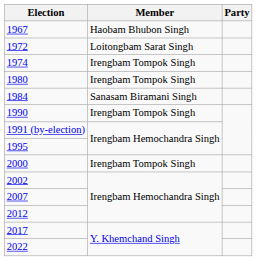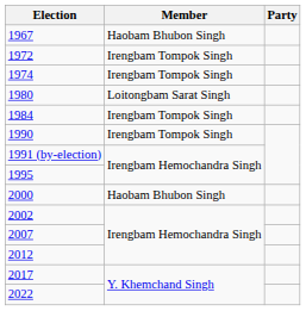 <table class="wikitable">
 <tr>
 <th>Election</th>
 <th>Member</th>
 <th colspan="2">Party</th>
 </tr>
 <tr>
 <td><a href='#'>1967</a></td>
 <td>Haobam Bhubon Singh</td>
 <td></td>
 </tr>
 <tr>
 <td><a href='#'>1972</a></td>
-<td>Loitongbam Sarat Singh</td>
+<td>Irengbam Tompok Singh</td>
 <td></td>
 </tr>
 <tr>
 <td><a href='#'>1974</a></td>
 <td>Irengbam Tompok Singh</td>
 <td></td>
 </tr>
 <tr>
 <td><a href='#'>1980</a></td>
-<td>Irengbam Tompok Singh</td>
+<td>Loitongbam Sarat Singh</td>
 <td></td>
 </tr>
 <tr>
 <td><a href='#'>1984</a></td>
-<td>Sanasam Biramani Singh</td>
+<td>Irengbam Tompok Singh</td>
 <td></td>
 </tr>
 <tr>
 <td><a href='#'>1990</a></td>
 <td>Irengbam Tompok Singh</td>
 </tr>
 <tr>
 <td><a href='#'>1991 (by-election)</a></td>
 <td rowspan=2>Irengbam Hemochandra Singh</td>
 </tr>
 <tr>
 <td><a href='#'>1995</a></td>
 </tr>
 <tr>
 <td><a href='#'>2000</a></td>
-<td>Irengbam Tompok Singh</td>
+<td>Haobam Bhubon Singh</td>
 <td></td>
 </tr>
 <tr>
 <td><a href='#'>2002</a></td>
 <td rowspan=3>Irengbam Hemochandra Singh</td>
 <td></td>
 </tr>
 <tr>
 <td><a href='#'>2007</a></td>
 <td></td>
 </tr>
 <tr>
 <td><a href='#'>2012</a></td>
 </tr>
 <tr>
 <td><a href='#'>2017</a></td>
 <td rowspan="2"><a href='#'>Y. Khemchand Singh</a></td>
 <td></td>
 </tr>
 <tr>
 <td><a href='#'>2022</a></td>
 </tr>
 </table>
